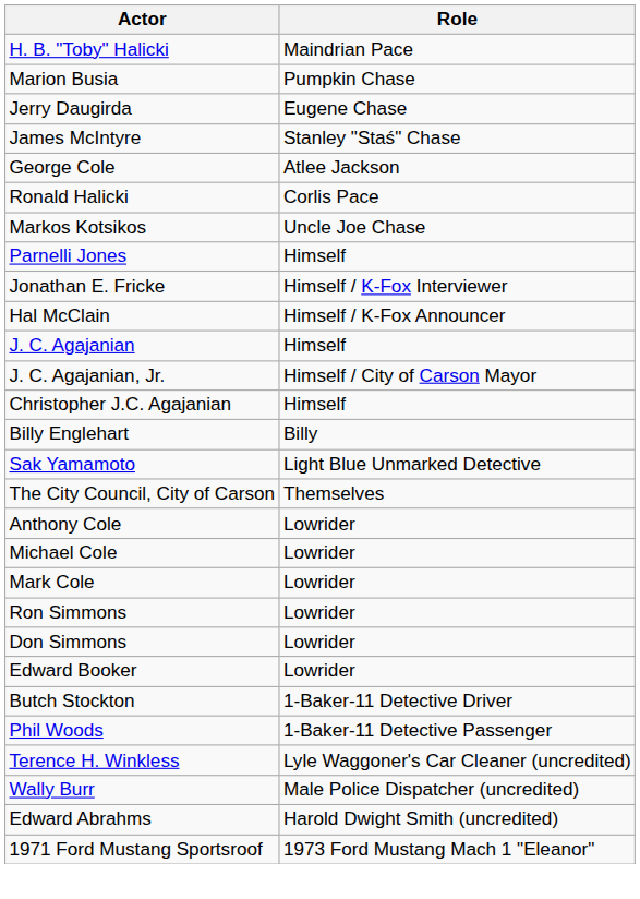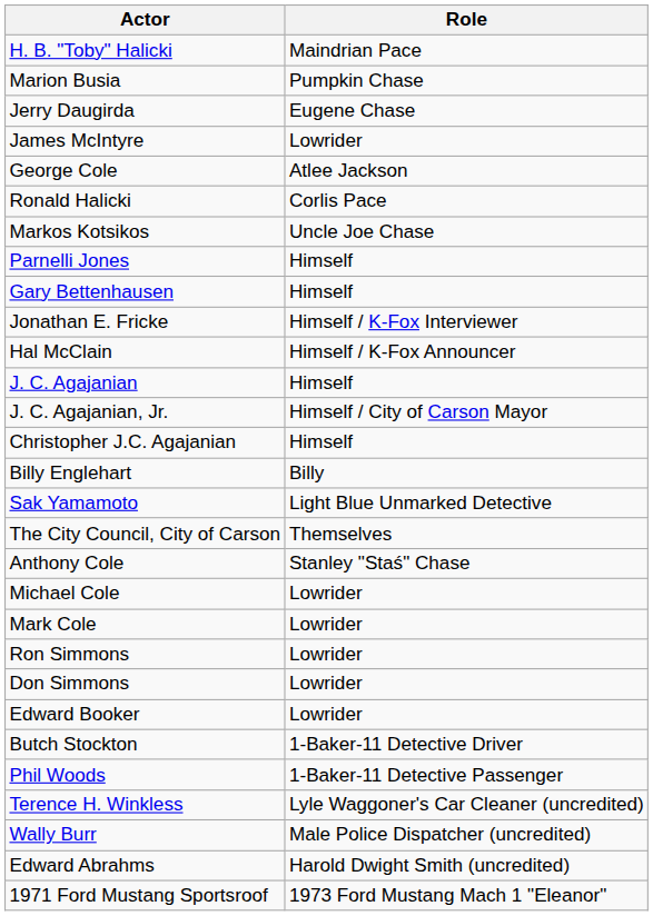 <table class="wikitable">
 <tr>
 <th>Actor</th>
 <th>Role</th>
 </tr>
 <tr>
 <td><a href='#'>H. B. "Toby" Halicki</a></td>
 <td>Maindrian Pace</td>
 </tr>
 <tr>
 <td>Marion Busia</td>
 <td>Pumpkin Chase</td>
 </tr>
 <tr>
 <td>Jerry Daugirda</td>
 <td>Eugene Chase</td>
 </tr>
 <tr>
 <td>James McIntyre</td>
-<td>Stanley "Staś" Chase</td>
+<td>Lowrider</td>
 </tr>
 <tr>
 <td>George Cole</td>
 <td>Atlee Jackson</td>
 </tr>
 <tr>
 <td>Ronald Halicki</td>
 <td>Corlis Pace</td>
 </tr>
 <tr>
 <td>Markos Kotsikos</td>
 <td>Uncle Joe Chase</td>
 </tr>
 <tr>
 <td><a href='#'>Parnelli Jones</a></td>
+<td>Himself</td>
+</tr>
+<tr>
+<td><a href='#'>Gary Bettenhausen</a></td>
 <td>Himself</td>
 </tr>
 <tr>
 <td>Jonathan E. Fricke</td>
 <td>Himself / <a href='#'>K-Fox</a> Interviewer</td>
 </tr>
 <tr>
 <td>Hal McClain</td>
 <td>Himself / K-Fox Announcer</td>
 </tr>
 <tr>
 <td><a href='#'>J. C. Agajanian</a></td>
 <td>Himself</td>
 </tr>
 <tr>
 <td>J. C. Agajanian, Jr.</td>
 <td>Himself / City of <a href='#'>Carson</a> Mayor</td>
 </tr>
 <tr>
 <td>Christopher J.C. Agajanian</td>
 <td>Himself</td>
 </tr>
 <tr>
 <td>Billy Englehart</td>
 <td>Billy</td>
 </tr>
 <tr>
 <td><a href='#'>Sak Yamamoto</a></td>
 <td>Light Blue Unmarked Detective</td>
 </tr>
 <tr>
 <td>The City Council, City of Carson</td>
 <td>Themselves</td>
 </tr>
 <tr>
 <td>Anthony Cole</td>
-<td>Lowrider</td>
+<td>Stanley "Staś" Chase</td>
 </tr>
 <tr>
 <td>Michael Cole</td>
 <td>Lowrider</td>
 </tr>
 <tr>
 <td>Mark Cole</td>
 <td>Lowrider</td>
 </tr>
 <tr>
 <td>Ron Simmons</td>
 <td>Lowrider</td>
 </tr>
 <tr>
 <td>Don Simmons</td>
 <td>Lowrider</td>
 </tr>
 <tr>
 <td>Edward Booker</td>
 <td>Lowrider</td>
 </tr>
 <tr>
 <td>Butch Stockton</td>
 <td>1-Baker-11 Detective Driver</td>
 </tr>
 <tr>
 <td><a href='#'>Phil Woods</a></td>
 <td>1-Baker-11 Detective Passenger</td>
 </tr>
 <tr>
 <td><a href='#'>Terence H. Winkless</a></td>
 <td>Lyle Waggoner's Car Cleaner (uncredited)</td>
 </tr>
 <tr>
 <td><a href='#'>Wally Burr</a></td>
 <td>Male Police Dispatcher (uncredited)</td>
 </tr>
 <tr>
 <td>Edward Abrahms</td>
 <td>Harold Dwight Smith (uncredited)</td>
 </tr>
 <tr>
 <td>1971 Ford Mustang Sportsroof</td>
 <td>1973 Ford Mustang Mach 1 "Eleanor"</td>
 </tr>
 </table>
